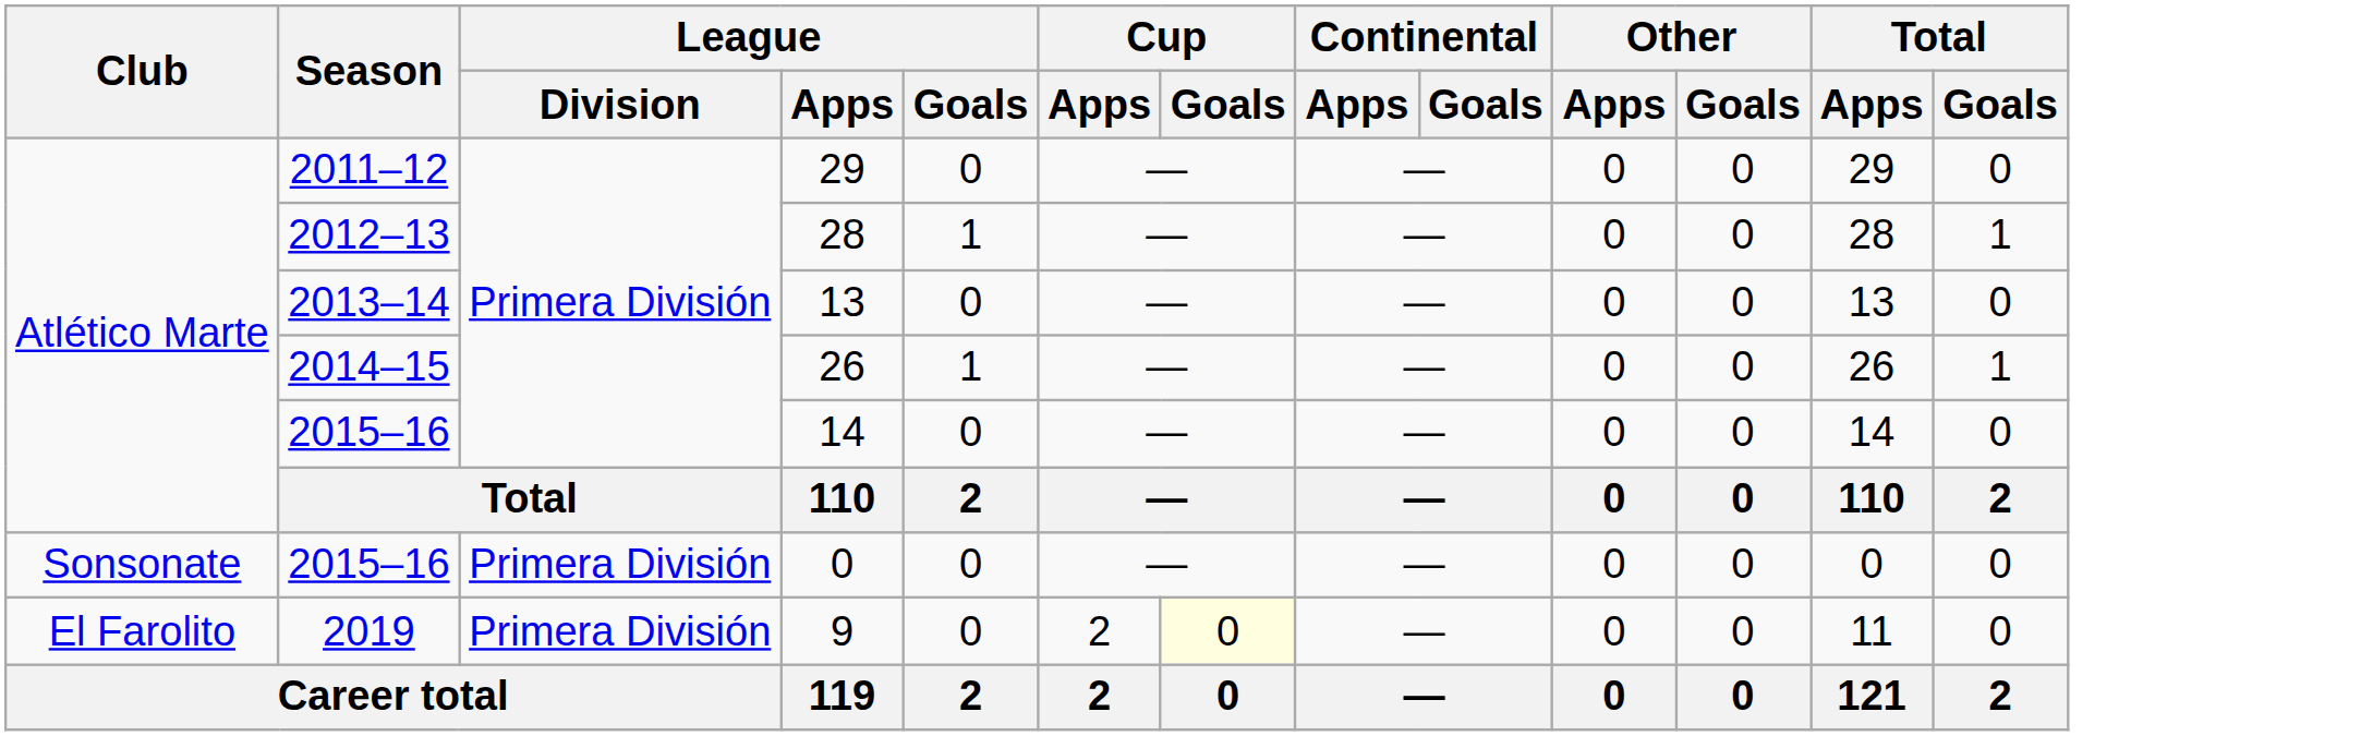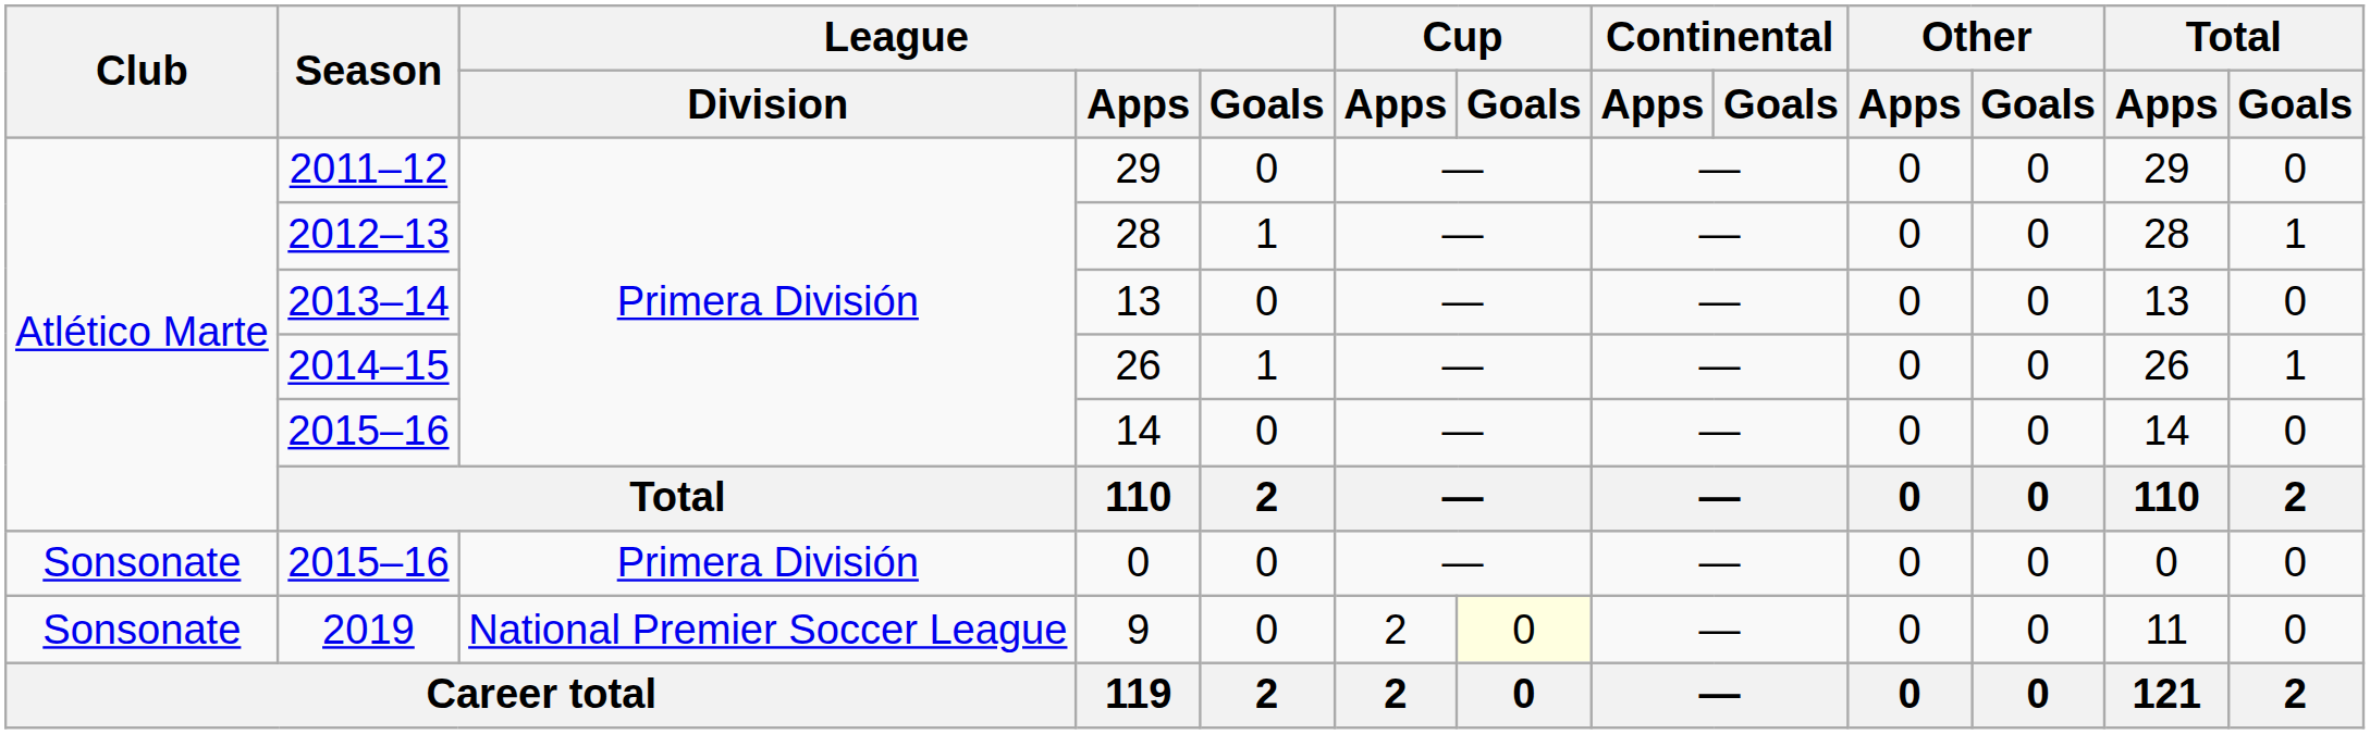 <table class="wikitable" style="text-align:center">
 <tr>
 <th rowspan="2">Club</th>
 <th rowspan="2">Season</th>
 <th colspan="3">League</th>
 <th colspan="2">Cup</th>
 <th colspan="2">Continental</th>
 <th colspan="2">Other</th>
 <th colspan="2">Total</th>
 </tr>
 <tr>
 <th>Division</th>
 <th>Apps</th>
 <th>Goals</th>
 <th>Apps</th>
 <th>Goals</th>
 <th>Apps</th>
 <th>Goals</th>
 <th>Apps</th>
 <th>Goals</th>
 <th>Apps</th>
 <th>Goals</th>
 </tr>
 <tr>
 <td rowspan="6"><a href='#'>Atlético Marte</a></td>
 <td><a href='#'>2011–12</a></td>
 <td rowspan="5"><a href='#'>Primera División</a></td>
 <td>29</td>
 <td>0</td>
 <td colspan="2">—</td>
 <td colspan="2">—</td>
 <td>0</td>
 <td>0</td>
 <td>29</td>
 <td>0</td>
 </tr>
 <tr>
 <td><a href='#'>2012–13</a></td>
 <td>28</td>
 <td>1</td>
 <td colspan="2">—</td>
 <td colspan="2">—</td>
 <td>0</td>
 <td>0</td>
 <td>28</td>
 <td>1</td>
 </tr>
 <tr>
 <td><a href='#'>2013–14</a></td>
 <td>13</td>
 <td>0</td>
 <td colspan="2">—</td>
 <td colspan="2">—</td>
 <td>0</td>
 <td>0</td>
 <td>13</td>
 <td>0</td>
 </tr>
 <tr>
 <td><a href='#'>2014–15</a></td>
 <td>26</td>
 <td>1</td>
 <td colspan="2">—</td>
 <td colspan="2">—</td>
 <td>0</td>
 <td>0</td>
 <td>26</td>
 <td>1</td>
 </tr>
 <tr>
 <td><a href='#'>2015–16</a></td>
 <td>14</td>
 <td>0</td>
 <td colspan="2">—</td>
 <td colspan="2">—</td>
 <td>0</td>
 <td>0</td>
 <td>14</td>
 <td>0</td>
 </tr>
 <tr>
 <th colspan="2">Total</th>
 <th>110</th>
 <th>2</th>
 <th colspan="2">—</th>
 <th colspan="2">—</th>
 <th>0</th>
 <th>0</th>
 <th>110</th>
 <th>2</th>
 </tr>
 <tr>
 <td rowspan="1"><a href='#'>Sonsonate</a></td>
 <td><a href='#'>2015–16</a></td>
 <td rowspan="1"><a href='#'>Primera División</a></td>
 <td>0</td>
 <td>0</td>
 <td colspan="2">—</td>
 <td colspan="2">—</td>
 <td>0</td>
 <td>0</td>
 <td>0</td>
 <td>0</td>
 </tr>
 <tr>
-<td rowspan="1"><a href='#'>El Farolito</a></td>
+<td rowspan="1"><a href='#'>Sonsonate</a></td>
 <td><a href='#'>2019</a></td>
-<td rowspan="1"><a href='#'>Primera División</a></td>
+<td rowspan="1"><a href='#'>National Premier Soccer League</a></td>
 <td>9</td>
 <td>0</td>
 <td>2</td>
 <td style="background: lightyellow;">0</td>
 <td colspan="2">—</td>
 <td>0</td>
 <td>0</td>
 <td>11</td>
 <td>0</td>
 </tr>
 <tr>
 <th colspan="3">Career total</th>
 <th>119</th>
 <th>2</th>
 <th>2</th>
 <th>0</th>
 <th colspan="2">—</th>
 <th>0</th>
 <th>0</th>
 <th>121</th>
 <th>2</th>
 </tr>
 </table>
